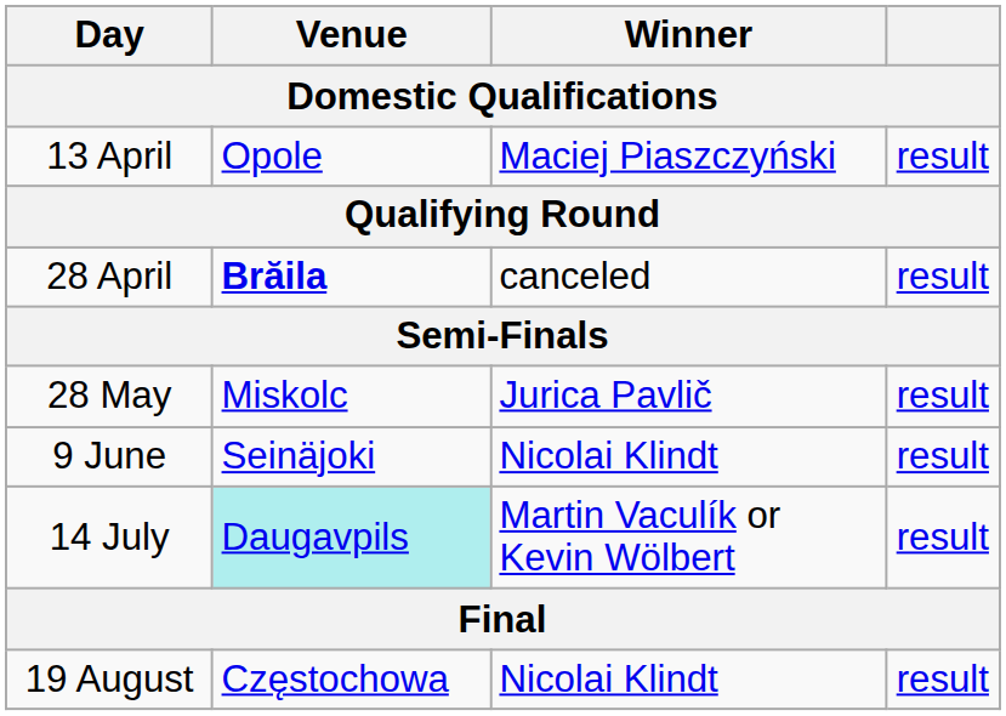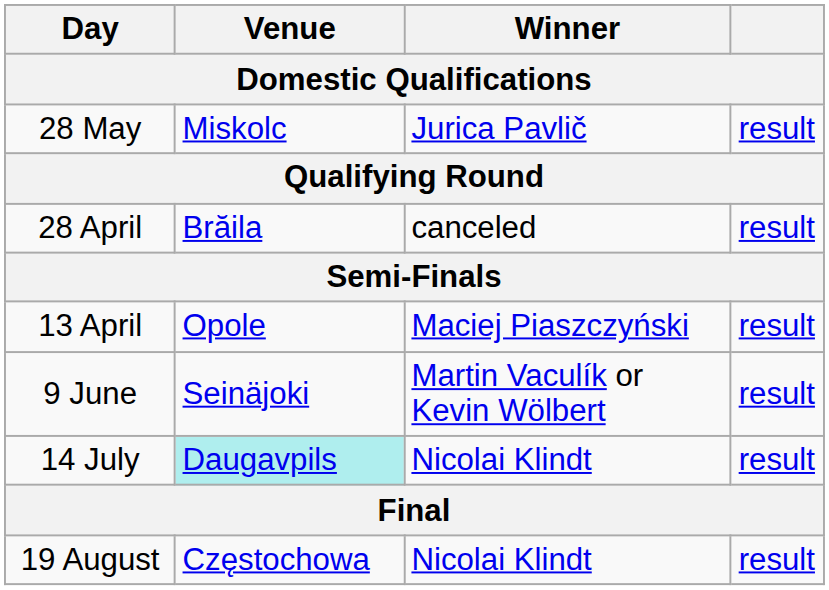 <table class=wikitable>
 <tr>
 <th width=80px>Day</th>
 <th width=110px>Venue</th>
 <th width=160px>Winner</th>
 <th width=40px></th>
 </tr>
 <tr>
 <th colspan=4>Domestic Qualifications</th>
 </tr>
 <tr>
-<td align=center>13 April</td>
-<td> <a href='#'>Opole</a></td>
-<td> <a href='#'>Maciej Piaszczyński</a></td>
+<td align=center>28 May</td>
+<td> <a href='#'>Miskolc</a></td>
+<td> <a href='#'>Jurica Pavlič</a></td>
 <td align=center><a href='#'>result</a></td>
 </tr>
 <tr>
 <th colspan=4>Qualifying Round</th>
 </tr>
 <tr>
 <td align=center>28 April</td>
-<td><strong> <a href='#'>Brăila</a></strong></td>
+<td> <a href='#'>Brăila</a></td>
 <td>canceled</td>
 <td align=center><a href='#'>result</a></td>
 </tr>
 <tr>
 <th colspan=4>Semi-Finals</th>
 </tr>
 <tr>
-<td align=center>28 May</td>
-<td> <a href='#'>Miskolc</a></td>
-<td> <a href='#'>Jurica Pavlič</a></td>
+<td align=center>13 April</td>
+<td> <a href='#'>Opole</a></td>
+<td> <a href='#'>Maciej Piaszczyński</a></td>
 <td align=center><a href='#'>result</a></td>
 </tr>
 <tr>
 <td align=center>9 June</td>
 <td> <a href='#'>Seinäjoki</a></td>
-<td> <a href='#'>Nicolai Klindt</a></td>
+<td> <a href='#'>Martin Vaculík</a> or<br> <a href='#'>Kevin Wölbert</a></td>
 <td align=center><a href='#'>result</a></td>
 </tr>
 <tr>
 <td align=center>14 July</td>
 <td style="background: paleturquoise;"> <a href='#'>Daugavpils</a></td>
-<td> <a href='#'>Martin Vaculík</a> or<br> <a href='#'>Kevin Wölbert</a></td>
+<td> <a href='#'>Nicolai Klindt</a></td>
 <td align=center><a href='#'>result</a></td>
 </tr>
 <tr>
 <th colspan=4>Final</th>
 </tr>
 <tr>
 <td align=center>19 August</td>
 <td> <a href='#'>Częstochowa</a></td>
 <td> <a href='#'>Nicolai Klindt</a></td>
 <td align=center><a href='#'>result</a></td>
 </tr>
 </table>
